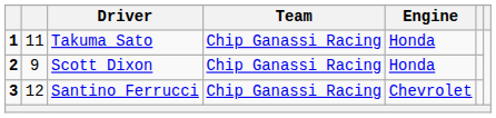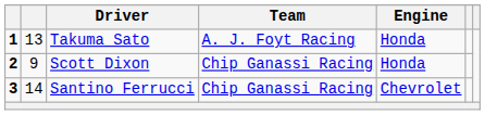 <table class="wikitable" style="font-size:95%;">
 <tr>
 </tr>
 <tr>
 <th></th>
 <th></th>
 <th>Driver</th>
 <th>Team</th>
 <th>Engine</th>
 <th></th>
 <th></th>
 </tr>
 <tr>
 <td style="text-align:center;"><strong>1</strong></td>
-<td style="text-align:center;">11</td>
+<td style="text-align:center;">13</td>
 <td> <a href='#'>Takuma Sato</a></td>
-<td><a href='#'>Chip Ganassi Racing</a></td>
+<td><a href='#'>A. J. Foyt Racing</a></td>
 <td><a href='#'>Honda</a></td>
 <td></td>
 </tr>
 <tr>
 <td style="text-align:center;"><strong>2</strong></td>
 <td style="text-align:center;">9</td>
 <td> <a href='#'>Scott Dixon</a></td>
 <td><a href='#'>Chip Ganassi Racing</a></td>
 <td><a href='#'>Honda</a></td>
 <td></td>
 </tr>
 <tr>
 <td style="text-align:center;"><strong>3</strong></td>
-<td style="text-align:center;">12</td>
+<td style="text-align:center;">14</td>
 <td> <a href='#'>Santino Ferrucci</a></td>
 <td><a href='#'>Chip Ganassi Racing</a></td>
 <td><a href='#'>Chevrolet</a></td>
 <td></td>
 </tr>
 <tr>
 <th colspan=7></th>
 </tr>
 </table>
